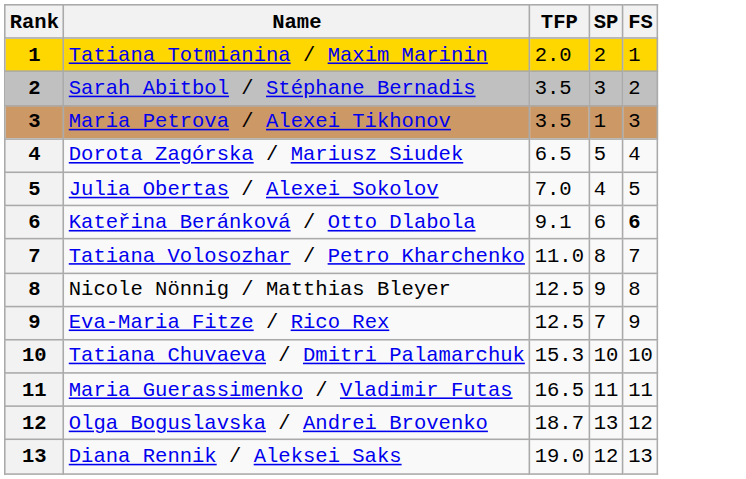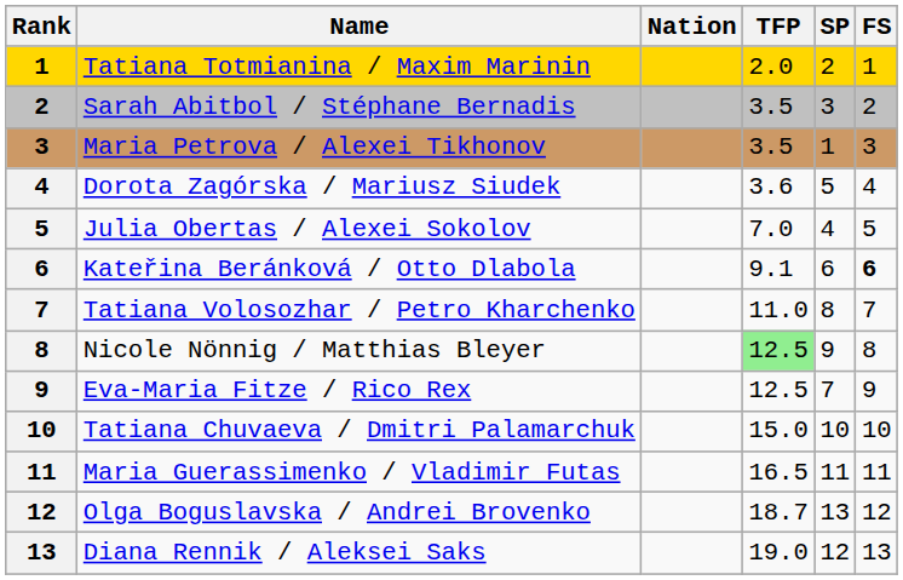 <table class="wikitable">
 <tr>
 <th>Rank</th>
 <th>Name</th>
+<th>Nation</th>
 <th>TFP</th>
 <th>SP</th>
 <th>FS</th>
 </tr>
 <tr bgcolor="gold">
 <td align="center"><strong>1</strong></td>
 <td><a href='#'>Tatiana Totmianina</a> / <a href='#'>Maxim Marinin</a></td>
+<td></td>
 <td>2.0</td>
 <td>2</td>
 <td>1</td>
 </tr>
 <tr bgcolor="silver">
 <td align="center"><strong>2</strong></td>
 <td><a href='#'>Sarah Abitbol</a> / <a href='#'>Stéphane Bernadis</a></td>
+<td></td>
 <td>3.5</td>
 <td>3</td>
 <td>2</td>
 </tr>
 <tr bgcolor="cc9966">
 <td align="center"><strong>3</strong></td>
 <td><a href='#'>Maria Petrova</a> / <a href='#'>Alexei Tikhonov</a></td>
+<td></td>
 <td>3.5</td>
 <td>1</td>
 <td>3</td>
 </tr>
 <tr>
 <th>4</th>
 <td><a href='#'>Dorota Zagórska</a> / <a href='#'>Mariusz Siudek</a></td>
-<td>6.5</td>
+<td></td>
+<td>3.6</td>
 <td>5</td>
 <td>4</td>
 </tr>
 <tr>
 <th>5</th>
 <td><a href='#'>Julia Obertas</a> / <a href='#'>Alexei Sokolov</a></td>
+<td></td>
 <td>7.0</td>
 <td>4</td>
 <td>5</td>
 </tr>
 <tr>
 <th>6</th>
 <td><a href='#'>Kateřina Beránková</a> / <a href='#'>Otto Dlabola</a></td>
+<td></td>
 <td>9.1</td>
 <td>6</td>
 <td><strong>6</strong></td>
 </tr>
 <tr>
 <th>7</th>
 <td><a href='#'>Tatiana Volosozhar</a> / <a href='#'>Petro Kharchenko</a></td>
+<td></td>
 <td>11.0</td>
 <td>8</td>
 <td>7</td>
 </tr>
 <tr>
 <th>8</th>
 <td>Nicole Nönnig / Matthias Bleyer</td>
-<td>12.5</td>
+<td></td>
+<td style="background: lightgreen;">12.5</td>
 <td>9</td>
 <td>8</td>
 </tr>
 <tr>
 <th>9</th>
 <td><a href='#'>Eva-Maria Fitze</a> / <a href='#'>Rico Rex</a></td>
+<td></td>
 <td>12.5</td>
 <td>7</td>
 <td>9</td>
 </tr>
 <tr>
 <th>10</th>
 <td><a href='#'>Tatiana Chuvaeva</a> / <a href='#'>Dmitri Palamarchuk</a></td>
-<td>15.3</td>
+<td></td>
+<td>15.0</td>
 <td>10</td>
 <td>10</td>
 </tr>
 <tr>
 <th>11</th>
 <td><a href='#'>Maria Guerassimenko</a> / <a href='#'>Vladimir Futas</a></td>
+<td></td>
 <td>16.5</td>
 <td>11</td>
 <td>11</td>
 </tr>
 <tr>
 <th>12</th>
 <td><a href='#'>Olga Boguslavska</a> / <a href='#'>Andrei Brovenko</a></td>
+<td></td>
 <td>18.7</td>
 <td>13</td>
 <td>12</td>
 </tr>
 <tr>
 <th>13</th>
 <td><a href='#'>Diana Rennik</a> / <a href='#'>Aleksei Saks</a></td>
+<td></td>
 <td>19.0</td>
 <td>12</td>
 <td>13</td>
 </tr>
 </table>
